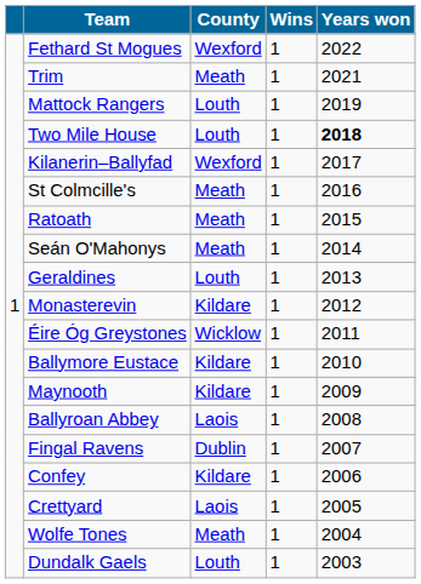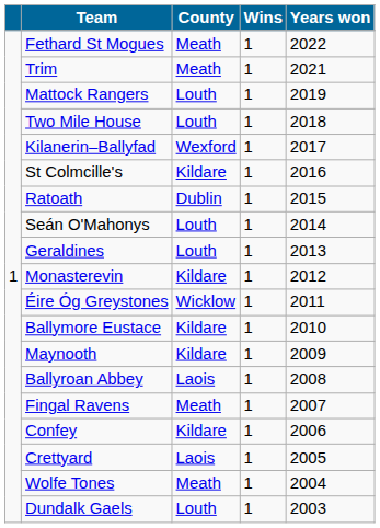 <table class="wikitable">
 <tr>
 <th style="background:#069; color:white;"></th>
 <th style="background:#069; color:white;">Team</th>
 <th style="background:#069; color:white;">County</th>
 <th style="background:#069; color:white;">Wins</th>
 <th style="background:#069; color:white;">Years won</th>
 </tr>
 <tr>
 <td rowspan=20>1</td>
 </tr>
 <tr>
 <td><a href='#'>Fethard St Mogues</a></td>
-<td><a href='#'>Wexford</a></td>
+<td><a href='#'>Meath</a></td>
 <td>1</td>
 <td>2022</td>
 </tr>
 <tr>
 <td><a href='#'>Trim</a></td>
 <td><a href='#'>Meath</a></td>
 <td>1</td>
 <td>2021</td>
 </tr>
 <tr>
 <td><a href='#'>Mattock Rangers</a></td>
 <td><a href='#'>Louth</a></td>
 <td>1</td>
 <td>2019</td>
 </tr>
 <tr>
 <td><a href='#'>Two Mile House</a></td>
 <td><a href='#'>Louth</a></td>
 <td>1</td>
-<td><strong>2018</strong></td>
+<td>2018</td>
 </tr>
 <tr>
 <td><a href='#'>Kilanerin–Ballyfad</a></td>
 <td><a href='#'>Wexford</a></td>
 <td>1</td>
 <td>2017</td>
 </tr>
 <tr>
 <td>St Colmcille's</td>
-<td><a href='#'>Meath</a></td>
+<td><a href='#'>Kildare</a></td>
 <td>1</td>
 <td>2016</td>
 </tr>
 <tr>
 <td><a href='#'>Ratoath</a></td>
-<td><a href='#'>Meath</a></td>
+<td><a href='#'>Dublin</a></td>
 <td>1</td>
 <td>2015</td>
 </tr>
 <tr>
 <td>Seán O'Mahonys</td>
-<td><a href='#'>Meath</a></td>
+<td><a href='#'>Louth</a></td>
 <td>1</td>
 <td>2014</td>
 </tr>
 <tr>
 <td><a href='#'>Geraldines</a></td>
 <td><a href='#'>Louth</a></td>
 <td>1</td>
 <td>2013</td>
 </tr>
 <tr>
 <td><a href='#'>Monasterevin</a></td>
 <td><a href='#'>Kildare</a></td>
 <td>1</td>
 <td>2012</td>
 </tr>
 <tr>
 <td><a href='#'>Éire Óg Greystones</a></td>
 <td><a href='#'>Wicklow</a></td>
 <td>1</td>
 <td>2011</td>
 </tr>
 <tr>
 <td><a href='#'>Ballymore Eustace</a></td>
 <td><a href='#'>Kildare</a></td>
 <td>1</td>
 <td>2010</td>
 </tr>
 <tr>
 <td><a href='#'>Maynooth</a></td>
 <td><a href='#'>Kildare</a></td>
 <td>1</td>
 <td>2009</td>
 </tr>
 <tr>
 <td><a href='#'>Ballyroan Abbey</a></td>
 <td><a href='#'>Laois</a></td>
 <td>1</td>
 <td>2008</td>
 </tr>
 <tr>
 <td><a href='#'>Fingal Ravens</a></td>
-<td><a href='#'>Dublin</a></td>
+<td><a href='#'>Meath</a></td>
 <td>1</td>
 <td>2007</td>
 </tr>
 <tr>
 <td><a href='#'>Confey</a></td>
 <td><a href='#'>Kildare</a></td>
 <td>1</td>
 <td>2006</td>
 </tr>
 <tr>
 <td><a href='#'>Crettyard</a></td>
 <td><a href='#'>Laois</a></td>
 <td>1</td>
 <td>2005</td>
 </tr>
 <tr>
 <td><a href='#'>Wolfe Tones</a></td>
 <td><a href='#'>Meath</a></td>
 <td>1</td>
 <td>2004</td>
 </tr>
 <tr>
 <td><a href='#'>Dundalk Gaels</a></td>
 <td><a href='#'>Louth</a></td>
 <td>1</td>
 <td>2003</td>
 </tr>
 </table>
